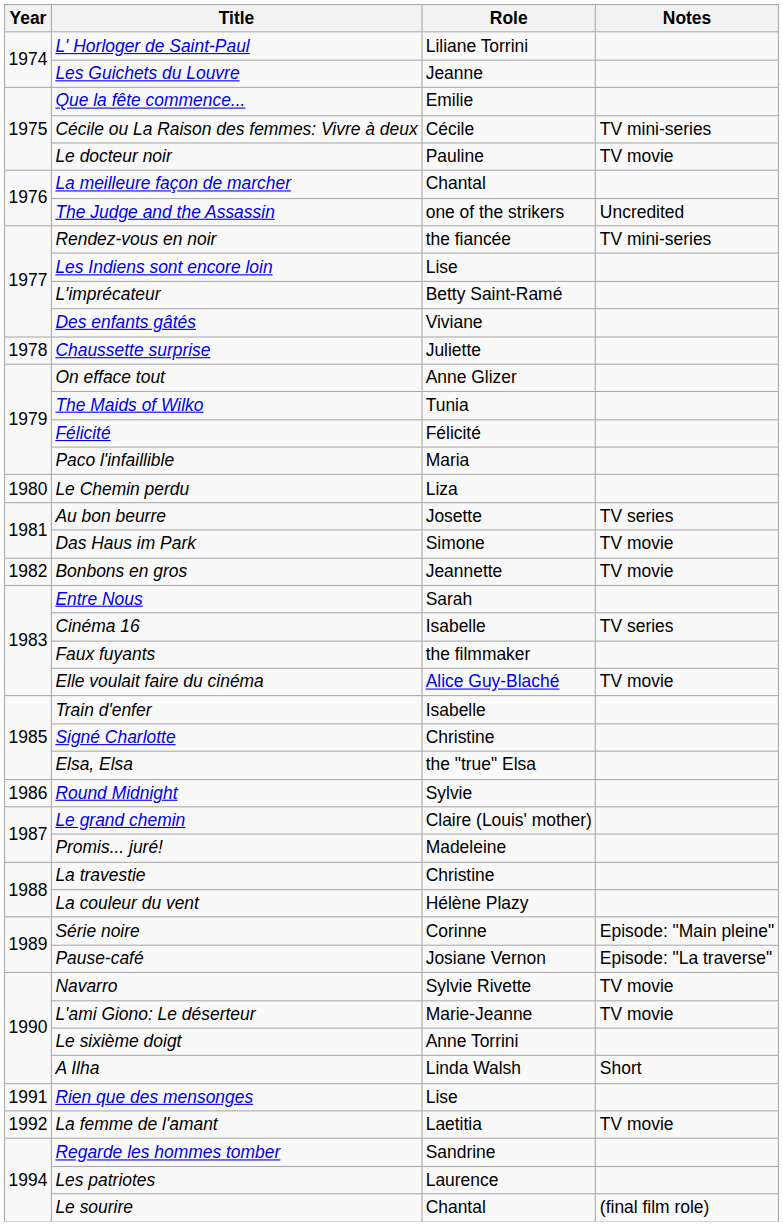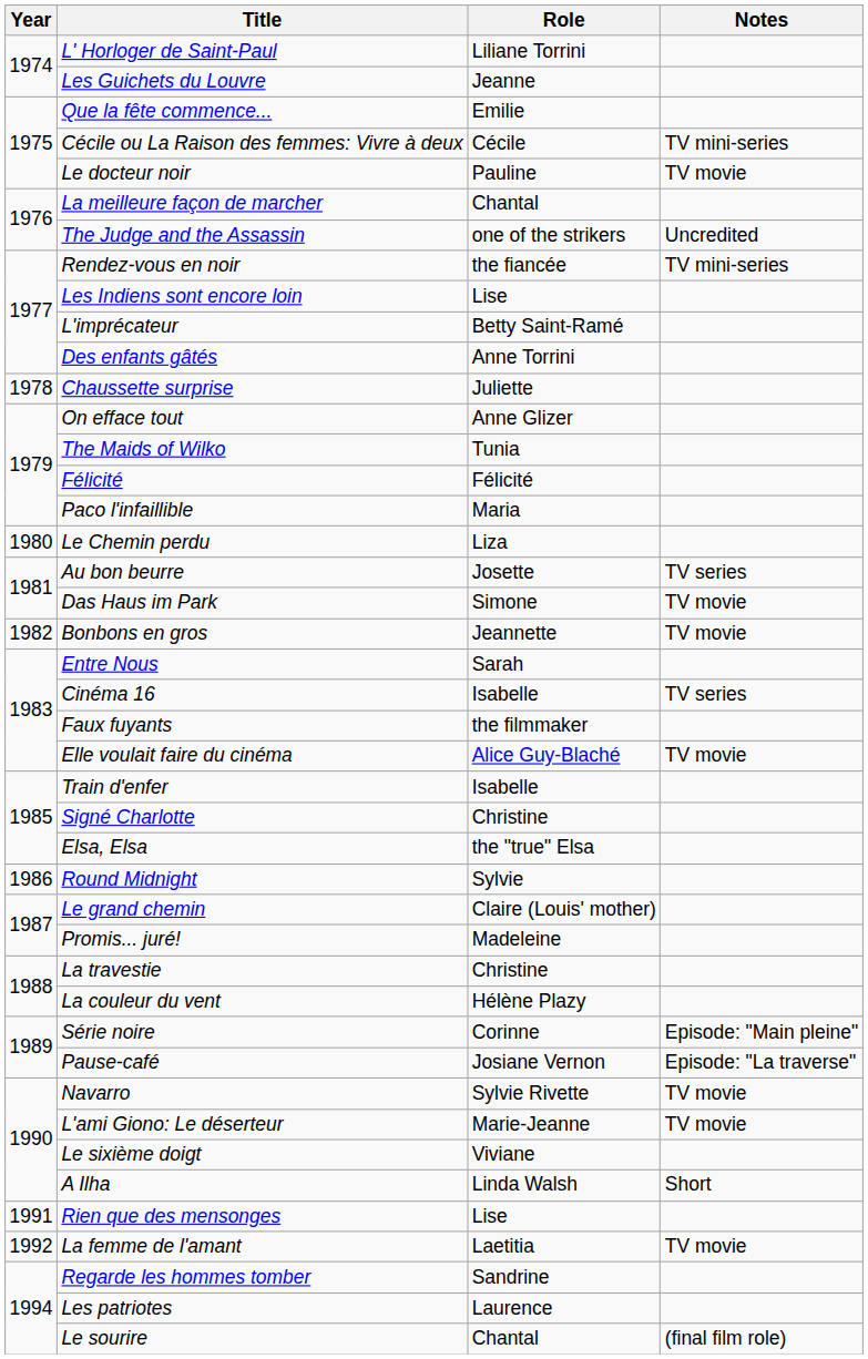 <table class="wikitable">
 <tr>
 <th>Year</th>
 <th>Title</th>
 <th>Role</th>
 <th>Notes</th>
 </tr>
 <tr>
 <td rowspan="2">1974</td>
 <td><em><a href='#'>L' Horloger de Saint-Paul</a></em></td>
 <td>Liliane Torrini</td>
 <td></td>
 </tr>
 <tr>
 <td><em><a href='#'>Les Guichets du Louvre</a></em></td>
 <td>Jeanne</td>
 <td></td>
 </tr>
 <tr>
 <td rowspan="3">1975</td>
 <td><em><a href='#'>Que la fête commence...</a></em></td>
 <td>Emilie</td>
 <td></td>
 </tr>
 <tr>
 <td><em>Cécile ou La Raison des femmes: Vivre à deux</em></td>
 <td>Cécile</td>
 <td>TV mini-series</td>
 </tr>
 <tr>
 <td><em>Le docteur noir</em></td>
 <td>Pauline</td>
 <td>TV movie</td>
 </tr>
 <tr>
 <td rowspan="2">1976</td>
 <td><em><a href='#'>La meilleure façon de marcher</a></em></td>
 <td>Chantal</td>
 <td></td>
 </tr>
 <tr>
 <td><em><a href='#'>The Judge and the Assassin</a></em></td>
 <td>one of the strikers</td>
 <td>Uncredited</td>
 </tr>
 <tr>
 <td rowspan="4">1977</td>
 <td><em>Rendez-vous en noir</em></td>
 <td>the fiancée</td>
 <td>TV mini-series</td>
 </tr>
 <tr>
 <td><em><a href='#'>Les Indiens sont encore loin</a></em></td>
 <td>Lise</td>
 <td></td>
 </tr>
 <tr>
 <td><em>L'imprécateur</em></td>
 <td>Betty Saint-Ramé</td>
 <td></td>
 </tr>
 <tr>
 <td><em><a href='#'>Des enfants gâtés</a></em></td>
-<td>Viviane</td>
+<td>Anne Torrini</td>
 <td></td>
 </tr>
 <tr>
 <td rowspan="1">1978</td>
 <td><em><a href='#'>Chaussette surprise</a></em></td>
 <td>Juliette</td>
 <td></td>
 </tr>
 <tr>
 <td rowspan="4">1979</td>
 <td><em>On efface tout</em></td>
 <td>Anne Glizer</td>
 <td></td>
 </tr>
 <tr>
 <td><em><a href='#'>The Maids of Wilko</a></em></td>
 <td>Tunia</td>
 <td></td>
 </tr>
 <tr>
 <td><em><a href='#'>Félicité</a></em></td>
 <td>Félicité</td>
 <td></td>
 </tr>
 <tr>
 <td><em>Paco l'infaillible</em></td>
 <td>Maria</td>
 <td></td>
 </tr>
 <tr>
 <td>1980</td>
 <td><em>Le Chemin perdu</em></td>
 <td>Liza</td>
 <td></td>
 </tr>
 <tr>
 <td rowspan="2">1981</td>
 <td><em>Au bon beurre</em></td>
 <td>Josette</td>
 <td>TV series</td>
 </tr>
 <tr>
 <td><em>Das Haus im Park</em></td>
 <td>Simone</td>
 <td>TV movie</td>
 </tr>
 <tr>
 <td>1982</td>
 <td><em>Bonbons en gros</em></td>
 <td>Jeannette</td>
 <td>TV movie</td>
 </tr>
 <tr>
 <td rowspan="4">1983</td>
 <td><em><a href='#'>Entre Nous</a></em></td>
 <td>Sarah</td>
 <td></td>
 </tr>
 <tr>
 <td><em>Cinéma 16</em></td>
 <td>Isabelle</td>
 <td>TV series</td>
 </tr>
 <tr>
 <td><em>Faux fuyants</em></td>
 <td>the filmmaker</td>
 <td></td>
 </tr>
 <tr>
 <td><em>Elle voulait faire du cinéma</em></td>
 <td><a href='#'>Alice Guy-Blaché</a></td>
 <td>TV movie</td>
 </tr>
 <tr>
 <td rowspan="3">1985</td>
 <td><em>Train d'enfer</em></td>
 <td>Isabelle</td>
 <td></td>
 </tr>
 <tr>
 <td><em><a href='#'>Signé Charlotte</a></em></td>
 <td>Christine</td>
 <td></td>
 </tr>
 <tr>
 <td><em>Elsa, Elsa</em></td>
 <td>the "true" Elsa</td>
 <td></td>
 </tr>
 <tr>
 <td>1986</td>
 <td><em><a href='#'>Round Midnight</a></em></td>
 <td>Sylvie</td>
 <td></td>
 </tr>
 <tr>
 <td rowspan="2">1987</td>
 <td><em><a href='#'>Le grand chemin</a></em></td>
 <td>Claire (Louis' mother)</td>
 <td></td>
 </tr>
 <tr>
 <td><em>Promis... juré!</em></td>
 <td>Madeleine</td>
 <td></td>
 </tr>
 <tr>
 <td rowspan="2">1988</td>
 <td><em>La travestie</em></td>
 <td>Christine</td>
 <td></td>
 </tr>
 <tr>
 <td><em>La couleur du vent</em></td>
 <td>Hélène Plazy</td>
 <td></td>
 </tr>
 <tr>
 <td rowspan="2">1989</td>
 <td><em>Série noire</em></td>
 <td>Corinne</td>
 <td>Episode: "Main pleine"</td>
 </tr>
 <tr>
 <td><em>Pause-café</em></td>
 <td>Josiane Vernon</td>
 <td>Episode: "La traverse"</td>
 </tr>
 <tr>
 <td rowspan="4">1990</td>
 <td><em>Navarro</em></td>
 <td>Sylvie Rivette</td>
 <td>TV movie</td>
 </tr>
 <tr>
 <td><em>L'ami Giono: Le déserteur</em></td>
 <td>Marie-Jeanne</td>
 <td>TV movie</td>
 </tr>
 <tr>
 <td><em>Le sixième doigt</em></td>
-<td>Anne Torrini</td>
+<td>Viviane</td>
 <td></td>
 </tr>
 <tr>
 <td><em>A Ilha</em></td>
 <td>Linda Walsh</td>
 <td>Short</td>
 </tr>
 <tr>
 <td>1991</td>
 <td><em><a href='#'>Rien que des mensonges</a></em></td>
 <td>Lise</td>
 <td></td>
 </tr>
 <tr>
 <td>1992</td>
 <td><em>La femme de l'amant</em></td>
 <td>Laetitia</td>
 <td>TV movie</td>
 </tr>
 <tr>
 <td rowspan="3">1994</td>
 <td><em><a href='#'>Regarde les hommes tomber</a></em></td>
 <td>Sandrine</td>
 <td></td>
 </tr>
 <tr>
 <td><em>Les patriotes</em></td>
 <td>Laurence</td>
 <td></td>
 </tr>
 <tr>
 <td><em>Le sourire</em></td>
 <td>Chantal</td>
 <td>(final film role)</td>
 </tr>
 </table>
